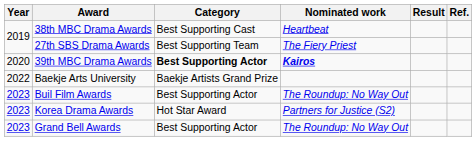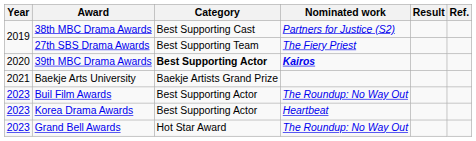 <table class="wikitable sortable">
 <tr>
 <th>Year</th>
 <th>Award</th>
 <th>Category</th>
 <th>Nominated work</th>
 <th>Result</th>
 <th>Ref.</th>
 </tr>
 <tr>
 <td rowspan="2">2019</td>
 <td><a href='#'>38th MBC Drama Awards</a></td>
 <td>Best Supporting Cast</td>
-<td><em><a href='#'>Heartbeat</a></em></td>
+<td><em><a href='#'>Partners for Justice (S2)</a></em></td>
 <td></td>
 <td></td>
 </tr>
 <tr>
 <td><a href='#'>27th SBS Drama Awards</a></td>
 <td>Best Supporting Team</td>
 <td><em><a href='#'>The Fiery Priest</a></em></td>
 <td></td>
 <td></td>
 </tr>
 <tr>
 <td>2020</td>
 <td><a href='#'>39th MBC Drama Awards</a></td>
 <td><strong>Best Supporting Actor</strong></td>
 <td><strong><em><a href='#'>Kairos</a></em></strong></td>
 <td></td>
 <td></td>
 </tr>
 <tr>
-<td>2022</td>
+<td>2021</td>
 <td>Baekje Arts University</td>
 <td>Baekje Artists Grand Prize</td>
 <td></td>
 <td></td>
 <td></td>
 </tr>
 <tr>
 <td><a href='#'>2023</a></td>
 <td><a href='#'>Buil Film Awards</a></td>
 <td>Best Supporting Actor</td>
 <td><em><a href='#'>The Roundup: No Way Out</a></em></td>
 <td></td>
 <td></td>
 </tr>
 <tr>
 <td><a href='#'>2023</a></td>
 <td><a href='#'>Korea Drama Awards</a></td>
-<td>Hot Star Award</td>
-<td><em><a href='#'>Partners for Justice (S2)</a></em></td>
+<td>Best Supporting Actor</td>
+<td><em><a href='#'>Heartbeat</a></em></td>
 <td></td>
 <td></td>
 </tr>
 <tr>
 <td><a href='#'>2023</a></td>
 <td><a href='#'>Grand Bell Awards</a></td>
-<td>Best Supporting Actor</td>
+<td>Hot Star Award</td>
 <td><em><a href='#'>The Roundup: No Way Out</a></em></td>
 <td></td>
 <td></td>
 </tr>
 </table>
